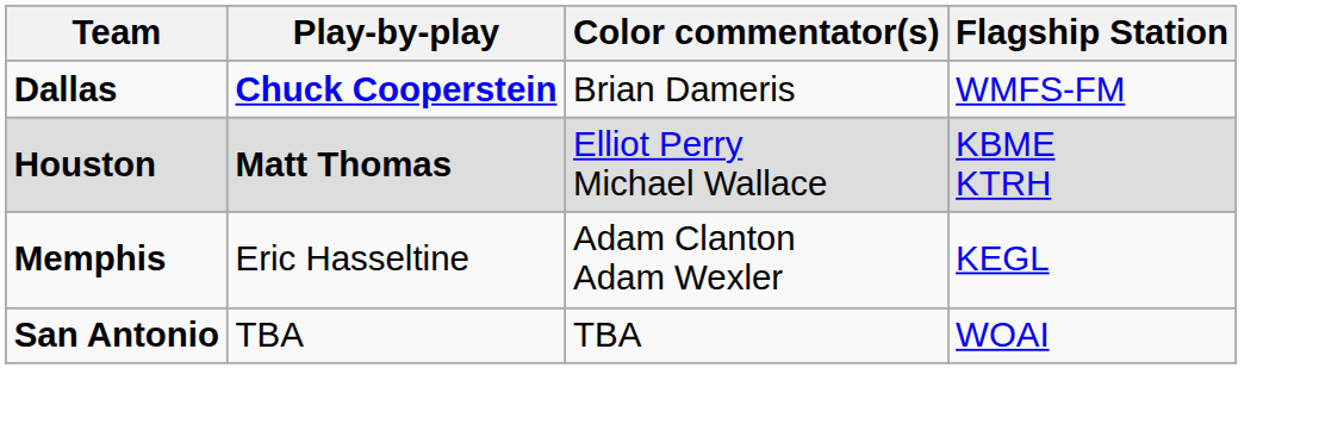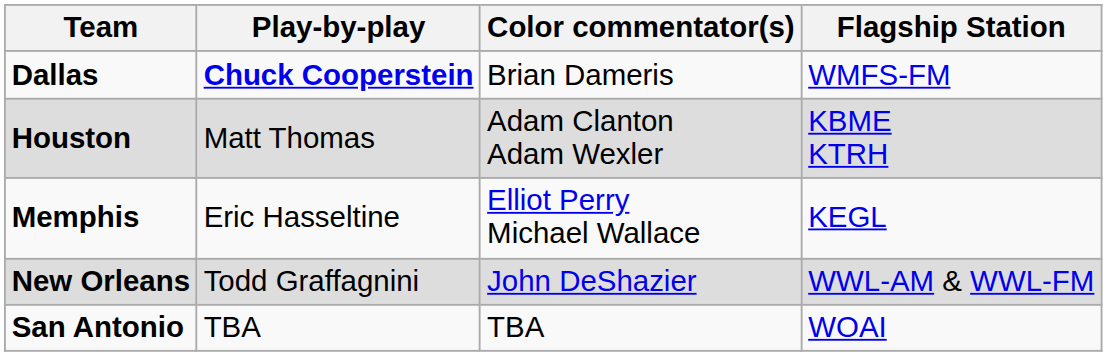 <table class="wikitable">
 <tr>
 <th>Team</th>
 <th>Play-by-play</th>
 <th>Color commentator(s)</th>
 <th>Flagship Station</th>
 </tr>
 <tr>
 <td><strong>Dallas</strong></td>
 <td><strong><a href='#'>Chuck Cooperstein</a></strong></td>
 <td>Brian Dameris</td>
 <td><a href='#'>WMFS-FM</a></td>
 </tr>
 <tr style="background:#ddd;">
 <td><strong>Houston</strong></td>
-<td><strong>Matt Thomas</strong></td>
-<td><a href='#'>Elliot Perry</a><br>Michael Wallace</td>
+<td>Matt Thomas</td>
+<td>Adam Clanton <br> Adam Wexler</td>
 <td><a href='#'>KBME</a>  <br><a href='#'>KTRH</a> </td>
 </tr>
 <tr>
 <td><strong>Memphis</strong></td>
 <td>Eric Hasseltine</td>
-<td>Adam Clanton <br> Adam Wexler</td>
+<td><a href='#'>Elliot Perry</a><br>Michael Wallace</td>
 <td><a href='#'>KEGL</a></td>
+</tr>
+<tr style="background:#ddd;">
+<td><strong>New Orleans</strong></td>
+<td>Todd Graffagnini</td>
+<td><a href='#'>John DeShazier</a></td>
+<td><a href='#'>WWL-AM</a> & <a href='#'>WWL-FM</a></td>
 </tr>
 <tr>
 <td><strong>San Antonio</strong></td>
 <td>TBA</td>
 <td>TBA</td>
 <td><a href='#'>WOAI</a></td>
 </tr>
 </table>
